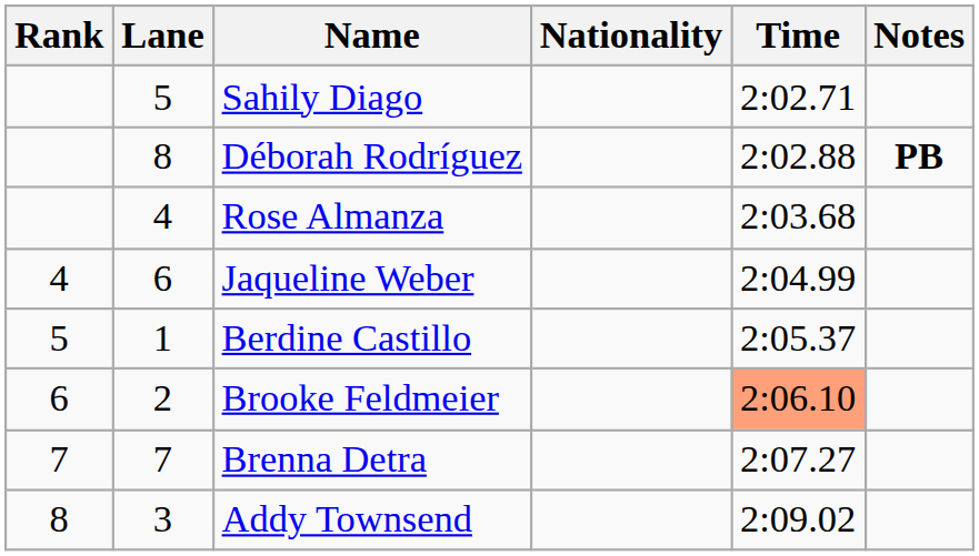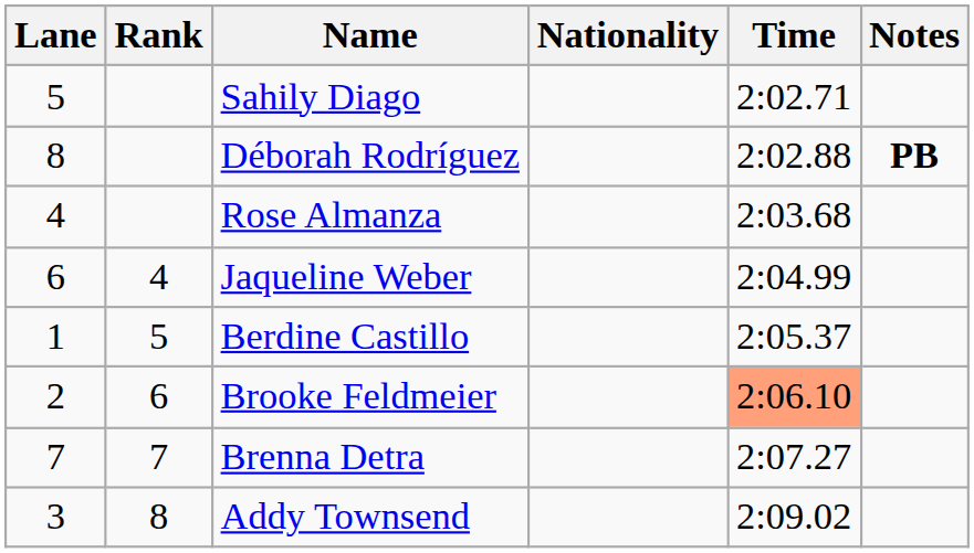 <table class="wikitable sortable" style="text-align:center">
 <tr>
+<th>Lane</th>
 <th>Rank</th>
-<th>Lane</th>
 <th>Name</th>
 <th>Nationality</th>
 <th>Time</th>
 <th>Notes</th>
 </tr>
 <tr>
+<td>5</td>
 <td></td>
-<td>5</td>
 <td align=left><a href='#'>Sahily Diago</a></td>
 <td align=left></td>
 <td>2:02.71</td>
 <td></td>
 </tr>
 <tr>
+<td>8</td>
 <td></td>
-<td>8</td>
 <td align=left><a href='#'>Déborah Rodríguez</a></td>
 <td align=left></td>
 <td>2:02.88</td>
 <td><strong>PB</strong></td>
 </tr>
 <tr>
+<td>4</td>
 <td></td>
-<td>4</td>
 <td align=left><a href='#'>Rose Almanza</a></td>
 <td align=left></td>
 <td>2:03.68</td>
 <td></td>
 </tr>
 <tr>
+<td>6</td>
 <td>4</td>
-<td>6</td>
 <td align=left><a href='#'>Jaqueline Weber</a></td>
 <td align=left></td>
 <td>2:04.99</td>
 <td></td>
 </tr>
 <tr>
+<td>1</td>
 <td>5</td>
-<td>1</td>
 <td align=left><a href='#'>Berdine Castillo</a></td>
 <td align=left></td>
 <td>2:05.37</td>
 <td></td>
 </tr>
 <tr>
+<td>2</td>
 <td>6</td>
-<td>2</td>
 <td align=left><a href='#'>Brooke Feldmeier</a></td>
 <td align=left></td>
 <td style="background: lightsalmon;">2:06.10</td>
 <td></td>
 </tr>
 <tr>
 <td>7</td>
 <td>7</td>
 <td align=left><a href='#'>Brenna Detra</a></td>
 <td align=left></td>
 <td>2:07.27</td>
 <td></td>
 </tr>
 <tr>
+<td>3</td>
 <td>8</td>
-<td>3</td>
 <td align=left><a href='#'>Addy Townsend</a></td>
 <td align=left></td>
 <td>2:09.02</td>
 <td></td>
 </tr>
 </table>
